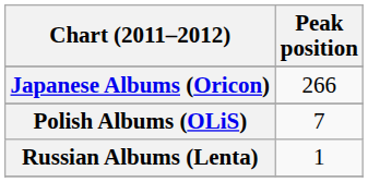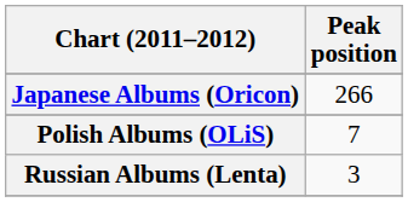 <table class="wikitable sortable plainrowheaders" style="text-align:center">
 <tr>
 <th scope="col">Chart (2011–2012)</th>
 <th scope="col">Peak<br>position</th>
 </tr>
 <tr>
 </tr>
 <tr>
 </tr>
 <tr>
 </tr>
 <tr>
 </tr>
 <tr>
 </tr>
 <tr>
 </tr>
 <tr>
 </tr>
 <tr>
 </tr>
 <tr>
 </tr>
 <tr>
 </tr>
 <tr>
 </tr>
 <tr>
 <th scope="row"><a href='#'>Japanese Albums</a> (<a href='#'>Oricon</a>)</th>
 <td align="center">266</td>
 </tr>
 <tr>
 </tr>
 <tr>
 </tr>
 <tr>
 <th scope="row">Polish Albums (<a href='#'>OLiS</a>)</th>
 <td style="text-align:center;">7</td>
 </tr>
 <tr>
 <th scope="row">Russian Albums (Lenta)</th>
-<td>1</td>
+<td>3</td>
 </tr>
 <tr>
 </tr>
 <tr>
 </tr>
 <tr>
 </tr>
 <tr>
 </tr>
 <tr>
 </tr>
 <tr>
 </tr>
 <tr>
 </tr>
 </table>
